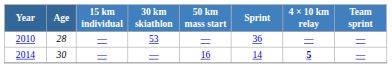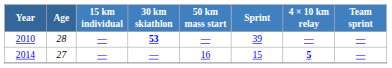 <table class="wikitable" style="font-size:95%; text-align:center; border:grey solid 1px; border-collapse:collapse; background:#ffffff;">
 <tr>
 <th style="background-color:#369; color:white; width:60px;"> Year </th>
 <th style="background-color:#369; color:white; width:40px;"> Age </th>
 <th style="background-color:#4180be; color:white; width:75px;"> 15 km <br> individual </th>
 <th style="background-color:#4180be; color:white; width:75px;"> 30 km <br> skiathlon </th>
 <th style="background-color:#4180be; color:white; width:75px;"> 50 km <br> mass start </th>
 <th style="background-color:#4180be; color:white; width:75px;"> Sprint </th>
 <th style="background-color:#4180be; color:white; width:75px;"> 4 × 10 km <br> relay </th>
 <th style="background-color:#4180be; color:white; width:75px;"> Team <br> sprint </th>
 </tr>
 <tr>
 <td><a href='#'>2010</a></td>
 <td><em>28</em></td>
 <td><a href='#'>—</a></td>
-<td><a href='#'>53</a></td>
+<td><strong><a href='#'>53</a></strong></td>
 <td><a href='#'>—</a></td>
-<td><a href='#'>36</a></td>
+<td><a href='#'>39</a></td>
 <td><a href='#'>—</a></td>
 <td><a href='#'>—</a></td>
 </tr>
 <tr>
 <td><a href='#'>2014</a></td>
-<td><em>30</em></td>
+<td><em>27</em></td>
 <td><a href='#'>—</a></td>
 <td><a href='#'>—</a></td>
 <td><a href='#'>16</a></td>
-<td><a href='#'>14</a></td>
+<td><a href='#'>15</a></td>
 <td><strong><a href='#'>5</a></strong></td>
 <td><a href='#'>—</a></td>
 </tr>
 <tr>
 </tr>
 </table>
